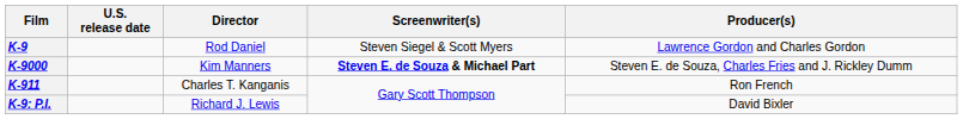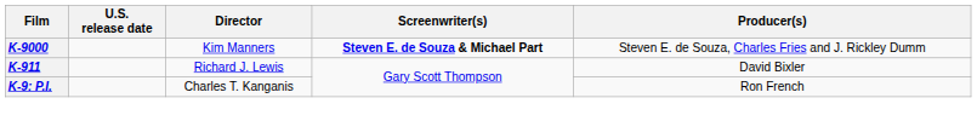 <table class="wikitable plainrowheaders" style="text-align:center" width=100%>
 <tr>
 <th scope="col">Film</th>
 <th scope="col">U.S. <br>release date</th>
 <th scope="col">Director</th>
 <th scope="col">Screenwriter(s)</th>
 <th scope="col">Producer(s)</th>
-</tr>
-<tr>
-<th scope="row" style="text-align:left"><em><a href='#'>K-9</a></em></th>
-<td style="text-align:center"></td>
-<td><a href='#'>Rod Daniel</a></td>
-<td>Steven Siegel & Scott Myers</td>
-<td><a href='#'>Lawrence Gordon</a> and Charles Gordon</td>
 </tr>
 <tr>
 <th scope="row" style="text-align:left"><em><a href='#'>K-9000</a></em></th>
 <td style="text-align:center"></td>
 <td><a href='#'>Kim Manners</a></td>
 <td><strong><a href='#'>Steven E. de Souza</a> & Michael Part</strong></td>
 <td>Steven E. de Souza, <a href='#'>Charles Fries</a> and J. Rickley Dumm</td>
 </tr>
 <tr>
 <th scope="row" style="text-align:left"><em><a href='#'>K-911</a></em></th>
 <td style="text-align:center"></td>
-<td>Charles T. Kanganis</td>
+<td><a href='#'>Richard J. Lewis</a></td>
 <td rowspan="2"><a href='#'>Gary Scott Thompson</a></td>
-<td>Ron French</td>
+<td>David Bixler</td>
 </tr>
 <tr>
 <th scope="row" style="text-align:left"><em><a href='#'>K-9: P.I.</a></em></th>
 <td style="text-align:center"></td>
-<td><a href='#'>Richard J. Lewis</a></td>
-<td>David Bixler</td>
+<td>Charles T. Kanganis</td>
+<td>Ron French</td>
 </tr>
 </table>
